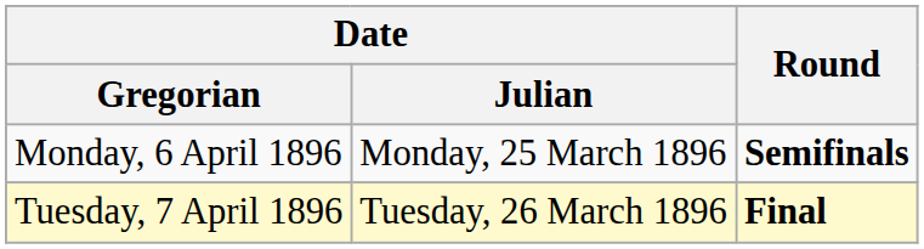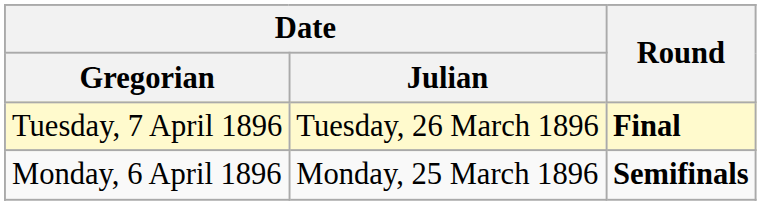 <table class="wikitable">
 <tr>
 <th colspan=2>Date</th>
 <th rowspan=2>Round</th>
 </tr>
 <tr>
 <th>Gregorian</th>
 <th>Julian</th>
 </tr>
 <tr>
+<td style=background:lemonchiffon>Tuesday, 7 April 1896</td>
+<td style=background:lemonchiffon>Tuesday, 26 March 1896</td>
+<td style=background:lemonchiffon><strong>Final</strong></td>
+</tr>
+<tr>
 <td>Monday, 6 April 1896</td>
 <td>Monday, 25 March 1896</td>
 <td><strong>Semifinals</strong></td>
 </tr>
-<tr>
-<td style=background:lemonchiffon>Tuesday, 7 April 1896</td>
-<td style=background:lemonchiffon>Tuesday, 26 March 1896</td>
-<td style=background:lemonchiffon><strong>Final</strong></td>
-</tr>
 </table>
